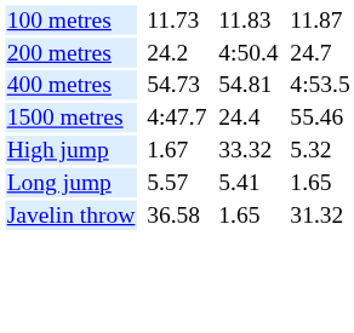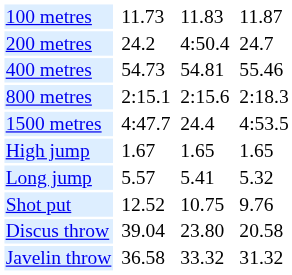 <table>
 <tr>
 <td bgcolor = DDEEFF><a href='#'>100 metres</a></td>
 <td></td>
 <td>11.73</td>
 <td></td>
 <td>11.83</td>
 <td></td>
 <td>11.87</td>
 </tr>
 <tr>
 <td bgcolor = DDEEFF><a href='#'>200 metres</a></td>
 <td></td>
 <td>24.2</td>
 <td></td>
 <td>4:50.4</td>
 <td></td>
 <td>24.7</td>
 </tr>
 <tr>
 <td bgcolor = DDEEFF><a href='#'>400 metres</a></td>
 <td></td>
 <td>54.73</td>
 <td></td>
 <td>54.81</td>
 <td></td>
-<td>4:53.5</td>
+<td>55.46</td>
+</tr>
+<tr>
+<td bgcolor = DDEEFF><a href='#'>800 metres</a></td>
+<td></td>
+<td>2:15.1</td>
+<td></td>
+<td>2:15.6</td>
+<td></td>
+<td>2:18.3</td>
 </tr>
 <tr>
 <td bgcolor = DDEEFF><a href='#'>1500 metres</a></td>
 <td></td>
 <td>4:47.7</td>
 <td></td>
 <td>24.4</td>
 <td></td>
-<td>55.46</td>
+<td>4:53.5</td>
 </tr>
 <tr>
 <td bgcolor = DDEEFF><a href='#'>High jump</a></td>
 <td></td>
 <td>1.67</td>
 <td></td>
-<td>33.32</td>
+<td>1.65</td>
 <td></td>
-<td>5.32</td>
+<td>1.65</td>
 </tr>
 <tr>
 <td bgcolor = DDEEFF><a href='#'>Long jump</a></td>
 <td></td>
 <td>5.57</td>
 <td></td>
 <td>5.41</td>
 <td></td>
-<td>1.65</td>
+<td>5.32</td>
+</tr>
+<tr>
+<td bgcolor = DDEEFF><a href='#'>Shot put</a></td>
+<td></td>
+<td>12.52</td>
+<td></td>
+<td>10.75</td>
+<td></td>
+<td>9.76</td>
+</tr>
+<tr>
+<td bgcolor = DDEEFF><a href='#'>Discus throw</a></td>
+<td></td>
+<td>39.04</td>
+<td></td>
+<td>23.80</td>
+<td></td>
+<td>20.58</td>
 </tr>
 <tr>
 <td bgcolor = DDEEFF><a href='#'>Javelin throw</a></td>
 <td></td>
 <td>36.58</td>
 <td></td>
-<td>1.65</td>
+<td>33.32</td>
 <td></td>
 <td>31.32</td>
 </tr>
 </table>
